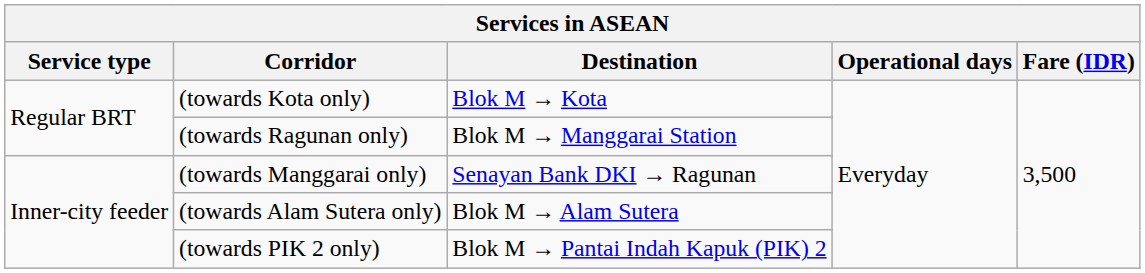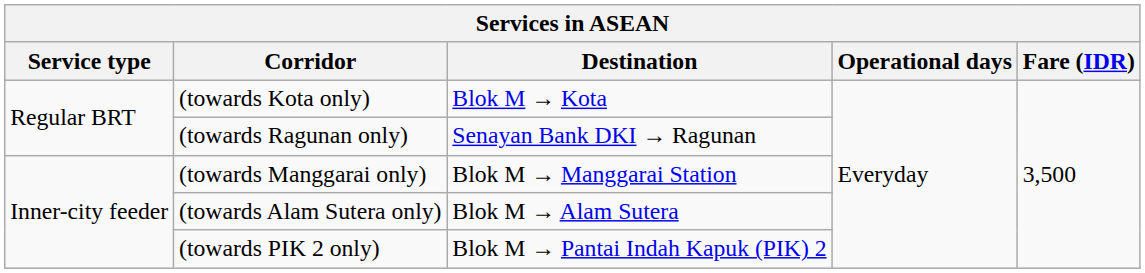 <table class="wikitable">
 <tr>
 <th colspan="5">Services in ASEAN</th>
 </tr>
 <tr>
 <th>Service type</th>
 <th>Corridor</th>
 <th>Destination</th>
 <th>Operational days</th>
 <th>Fare (<a href='#'>IDR</a>)</th>
 </tr>
 <tr>
 <td rowspan="2">Regular BRT</td>
 <td> (towards Kota only)</td>
 <td><a href='#'>Blok M</a> <strong>→</strong> <a href='#'>Kota</a></td>
 <td rowspan="5">Everyday</td>
 <td rowspan="5">3,500</td>
 </tr>
 <tr>
 <td> (towards Ragunan only)</td>
-<td>Blok M <strong>→</strong> <a href='#'>Manggarai Station</a></td>
+<td><a href='#'>Senayan Bank DKI</a> <strong>→</strong> Ragunan</td>
 </tr>
 <tr>
 <td rowspan="3">Inner-city feeder</td>
 <td> (towards Manggarai only)</td>
-<td><a href='#'>Senayan Bank DKI</a> <strong>→</strong> Ragunan</td>
+<td>Blok M <strong>→</strong> <a href='#'>Manggarai Station</a></td>
 </tr>
 <tr>
 <td> (towards Alam Sutera only)</td>
 <td>Blok M <strong>→</strong> <a href='#'>Alam Sutera</a></td>
 </tr>
 <tr>
 <td> (towards PIK 2 only)</td>
 <td>Blok M <strong>→</strong> <a href='#'>Pantai Indah Kapuk (PIK) 2</a></td>
 </tr>
 </table>
